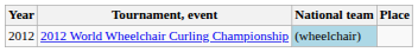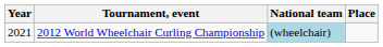 <table class="wikitable">
 <tr>
 <th scope="col">Year</th>
 <th scope="col">Tournament, event</th>
 <th scope="col">National team</th>
 <th scope="col">Place</th>
 </tr>
 <tr>
-<td>2012</td>
+<td>2021</td>
 <td><a href='#'>2012 World Wheelchair Curling Championship</a></td>
 <td style="background: lightblue;"> (wheelchair)</td>
 <td></td>
 </tr>
 </table>
